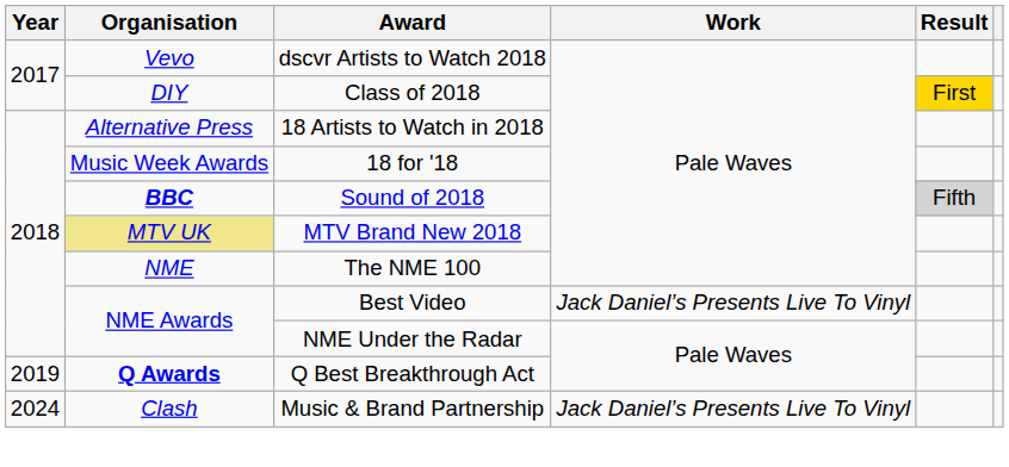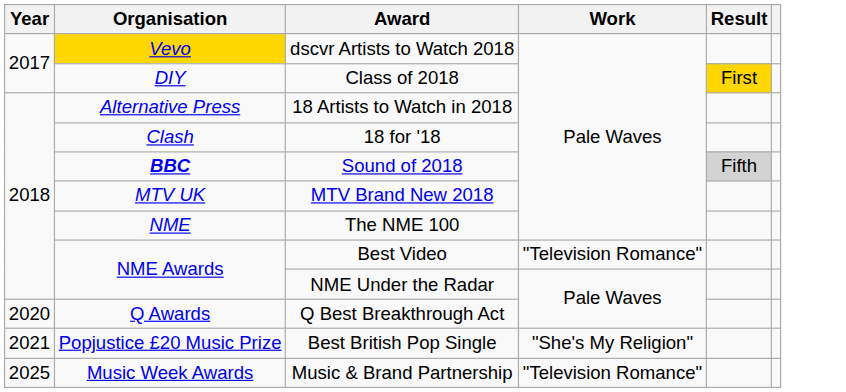 <table class="wikitable" style="text-align:center">
 <tr>
 <th>Year</th>
 <th>Organisation</th>
 <th>Award</th>
 <th>Work</th>
 <th>Result</th>
 <th></th>
 </tr>
 <tr>
 <td rowspan="2">2017</td>
-<td><em><a href='#'>Vevo</a></em></td>
+<td style="background: gold;"><em><a href='#'>Vevo</a></em></td>
 <td>dscvr Artists to Watch 2018</td>
 <td rowspan="7">Pale Waves</td>
 <td></td>
 <td></td>
 </tr>
 <tr>
 <td><em><a href='#'>DIY</a></em></td>
 <td>Class of 2018</td>
 <td style="background:gold">First</td>
 <td></td>
 </tr>
 <tr>
 <td rowspan="7">2018</td>
 <td><em><a href='#'>Alternative Press</a></em></td>
 <td>18 Artists to Watch in 2018</td>
 <td></td>
 <td></td>
 </tr>
 <tr>
-<td><a href='#'>Music Week Awards</a></td>
+<td><em><a href='#'>Clash</a></em></td>
 <td>18 for '18</td>
 <td></td>
 <td></td>
 </tr>
 <tr>
 <td><strong><em><a href='#'>BBC</a></em></strong></td>
 <td><a href='#'>Sound of 2018</a></td>
 <td style="background:lightgrey">Fifth</td>
 <td></td>
 </tr>
 <tr>
-<td style="background: khaki;"><em><a href='#'>MTV UK</a></em></td>
+<td><em><a href='#'>MTV UK</a></em></td>
 <td><a href='#'>MTV Brand New 2018</a></td>
 <td></td>
 <td></td>
 </tr>
 <tr>
 <td><em><a href='#'>NME</a></em></td>
 <td>The NME 100</td>
 <td></td>
 <td></td>
 </tr>
 <tr>
 <td rowspan="2"><a href='#'>NME Awards</a></td>
 <td>Best Video</td>
-<td><em>Jack Daniel’s Presents Live To Vinyl</em></td>
+<td>"Television Romance"</td>
 <td></td>
 <td></td>
 </tr>
 <tr>
 <td>NME Under the Radar</td>
 <td rowspan="2">Pale Waves</td>
 <td></td>
 <td></td>
 </tr>
 <tr>
-<td rowspan="1">2019</td>
-<td><strong><a href='#'>Q Awards</a></strong></td>
+<td rowspan="1">2020</td>
+<td><a href='#'>Q Awards</a></td>
 <td>Q Best Breakthrough Act</td>
 <td></td>
 <td></td>
 </tr>
 <tr>
-<td>2024</td>
-<td><em><a href='#'>Clash</a></em></td>
+<td>2021</td>
+<td><a href='#'>Popjustice £20 Music Prize</a></td>
+<td>Best British Pop Single</td>
+<td>"She's My Religion"</td>
+<td></td>
+<td></td>
+</tr>
+<tr>
+<td>2025</td>
+<td><a href='#'>Music Week Awards</a></td>
 <td>Music & Brand Partnership</td>
-<td><em>Jack Daniel’s Presents Live To Vinyl</em></td>
+<td>"Television Romance"</td>
 <td></td>
 <td></td>
 </tr>
 </table>
